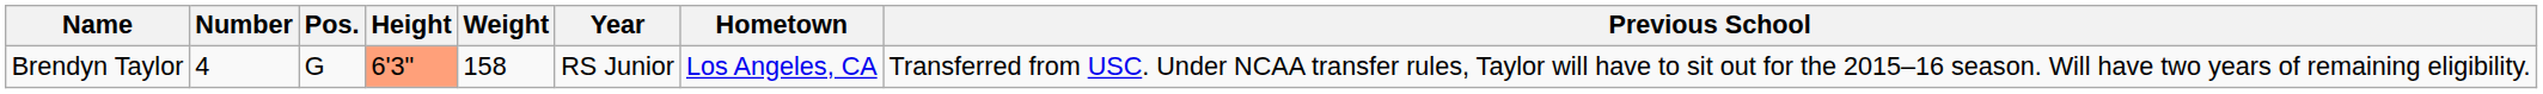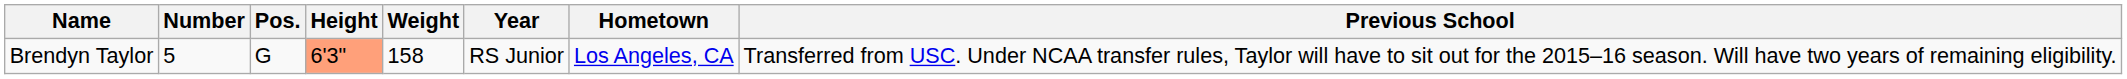 <table class="wikitable sortable" border="1">
 <tr>
 <th>Name</th>
 <th>Number</th>
 <th>Pos.</th>
 <th>Height</th>
 <th>Weight</th>
 <th>Year</th>
 <th>Hometown</th>
 <th class="unsortable">Previous School</th>
 </tr>
 <tr>
 <td>Brendyn Taylor</td>
-<td>4</td>
+<td>5</td>
 <td>G</td>
 <td style="background: lightsalmon;">6'3"</td>
 <td>158</td>
 <td>RS Junior</td>
 <td><a href='#'>Los Angeles, CA</a></td>
 <td>Transferred from <a href='#'>USC</a>. Under NCAA transfer rules, Taylor will have to sit out for the 2015–16 season. Will have two years of remaining eligibility.</td>
 </tr>
 </table>
